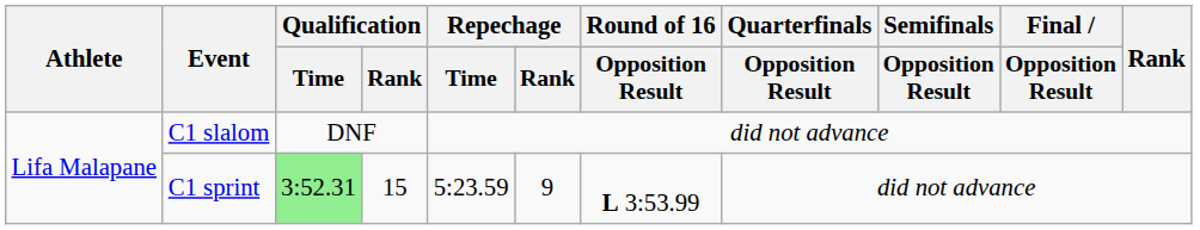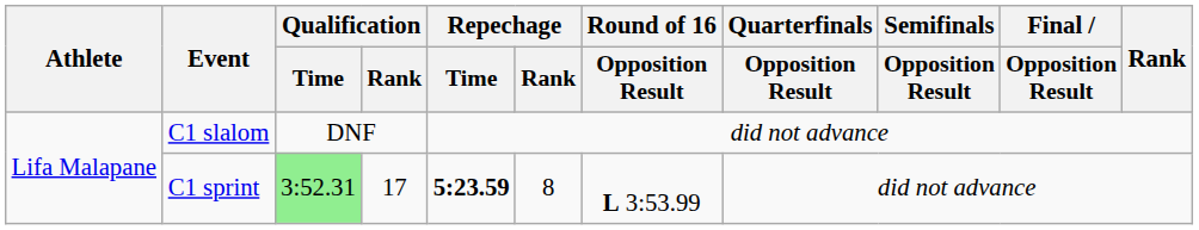 <table class="wikitable" style="font-size:90%">
 <tr>
 <th rowspan=2>Athlete</th>
 <th rowspan=2>Event</th>
 <th colspan=2>Qualification</th>
 <th colspan=2>Repechage</th>
 <th>Round of 16</th>
 <th>Quarterfinals</th>
 <th>Semifinals</th>
 <th>Final / </th>
 <th rowspan=2>Rank</th>
 </tr>
 <tr style="font-size:95%">
 <th>Time</th>
 <th>Rank</th>
 <th>Time</th>
 <th>Rank</th>
 <th>Opposition <br>Result</th>
 <th>Opposition <br>Result</th>
 <th>Opposition <br>Result</th>
 <th>Opposition <br>Result</th>
 </tr>
 <tr align="center">
 <td align="left" rowspan=2><a href='#'>Lifa Malapane</a></td>
 <td align="left"><a href='#'>C1 slalom</a></td>
 <td colspan=2>DNF</td>
 <td colspan=7><em>did not advance</em></td>
 </tr>
 <tr align="center">
 <td align="left"><a href='#'>C1 sprint</a></td>
 <td style="background: lightgreen;">3:52.31</td>
-<td>15</td>
-<td>5:23.59</td>
-<td>9</td>
+<td>17</td>
+<td><strong>5:23.59</strong></td>
+<td>8</td>
 <td><br><strong>L</strong> 3:53.99</td>
 <td colspan=4><em>did not advance</em></td>
 </tr>
 </table>
